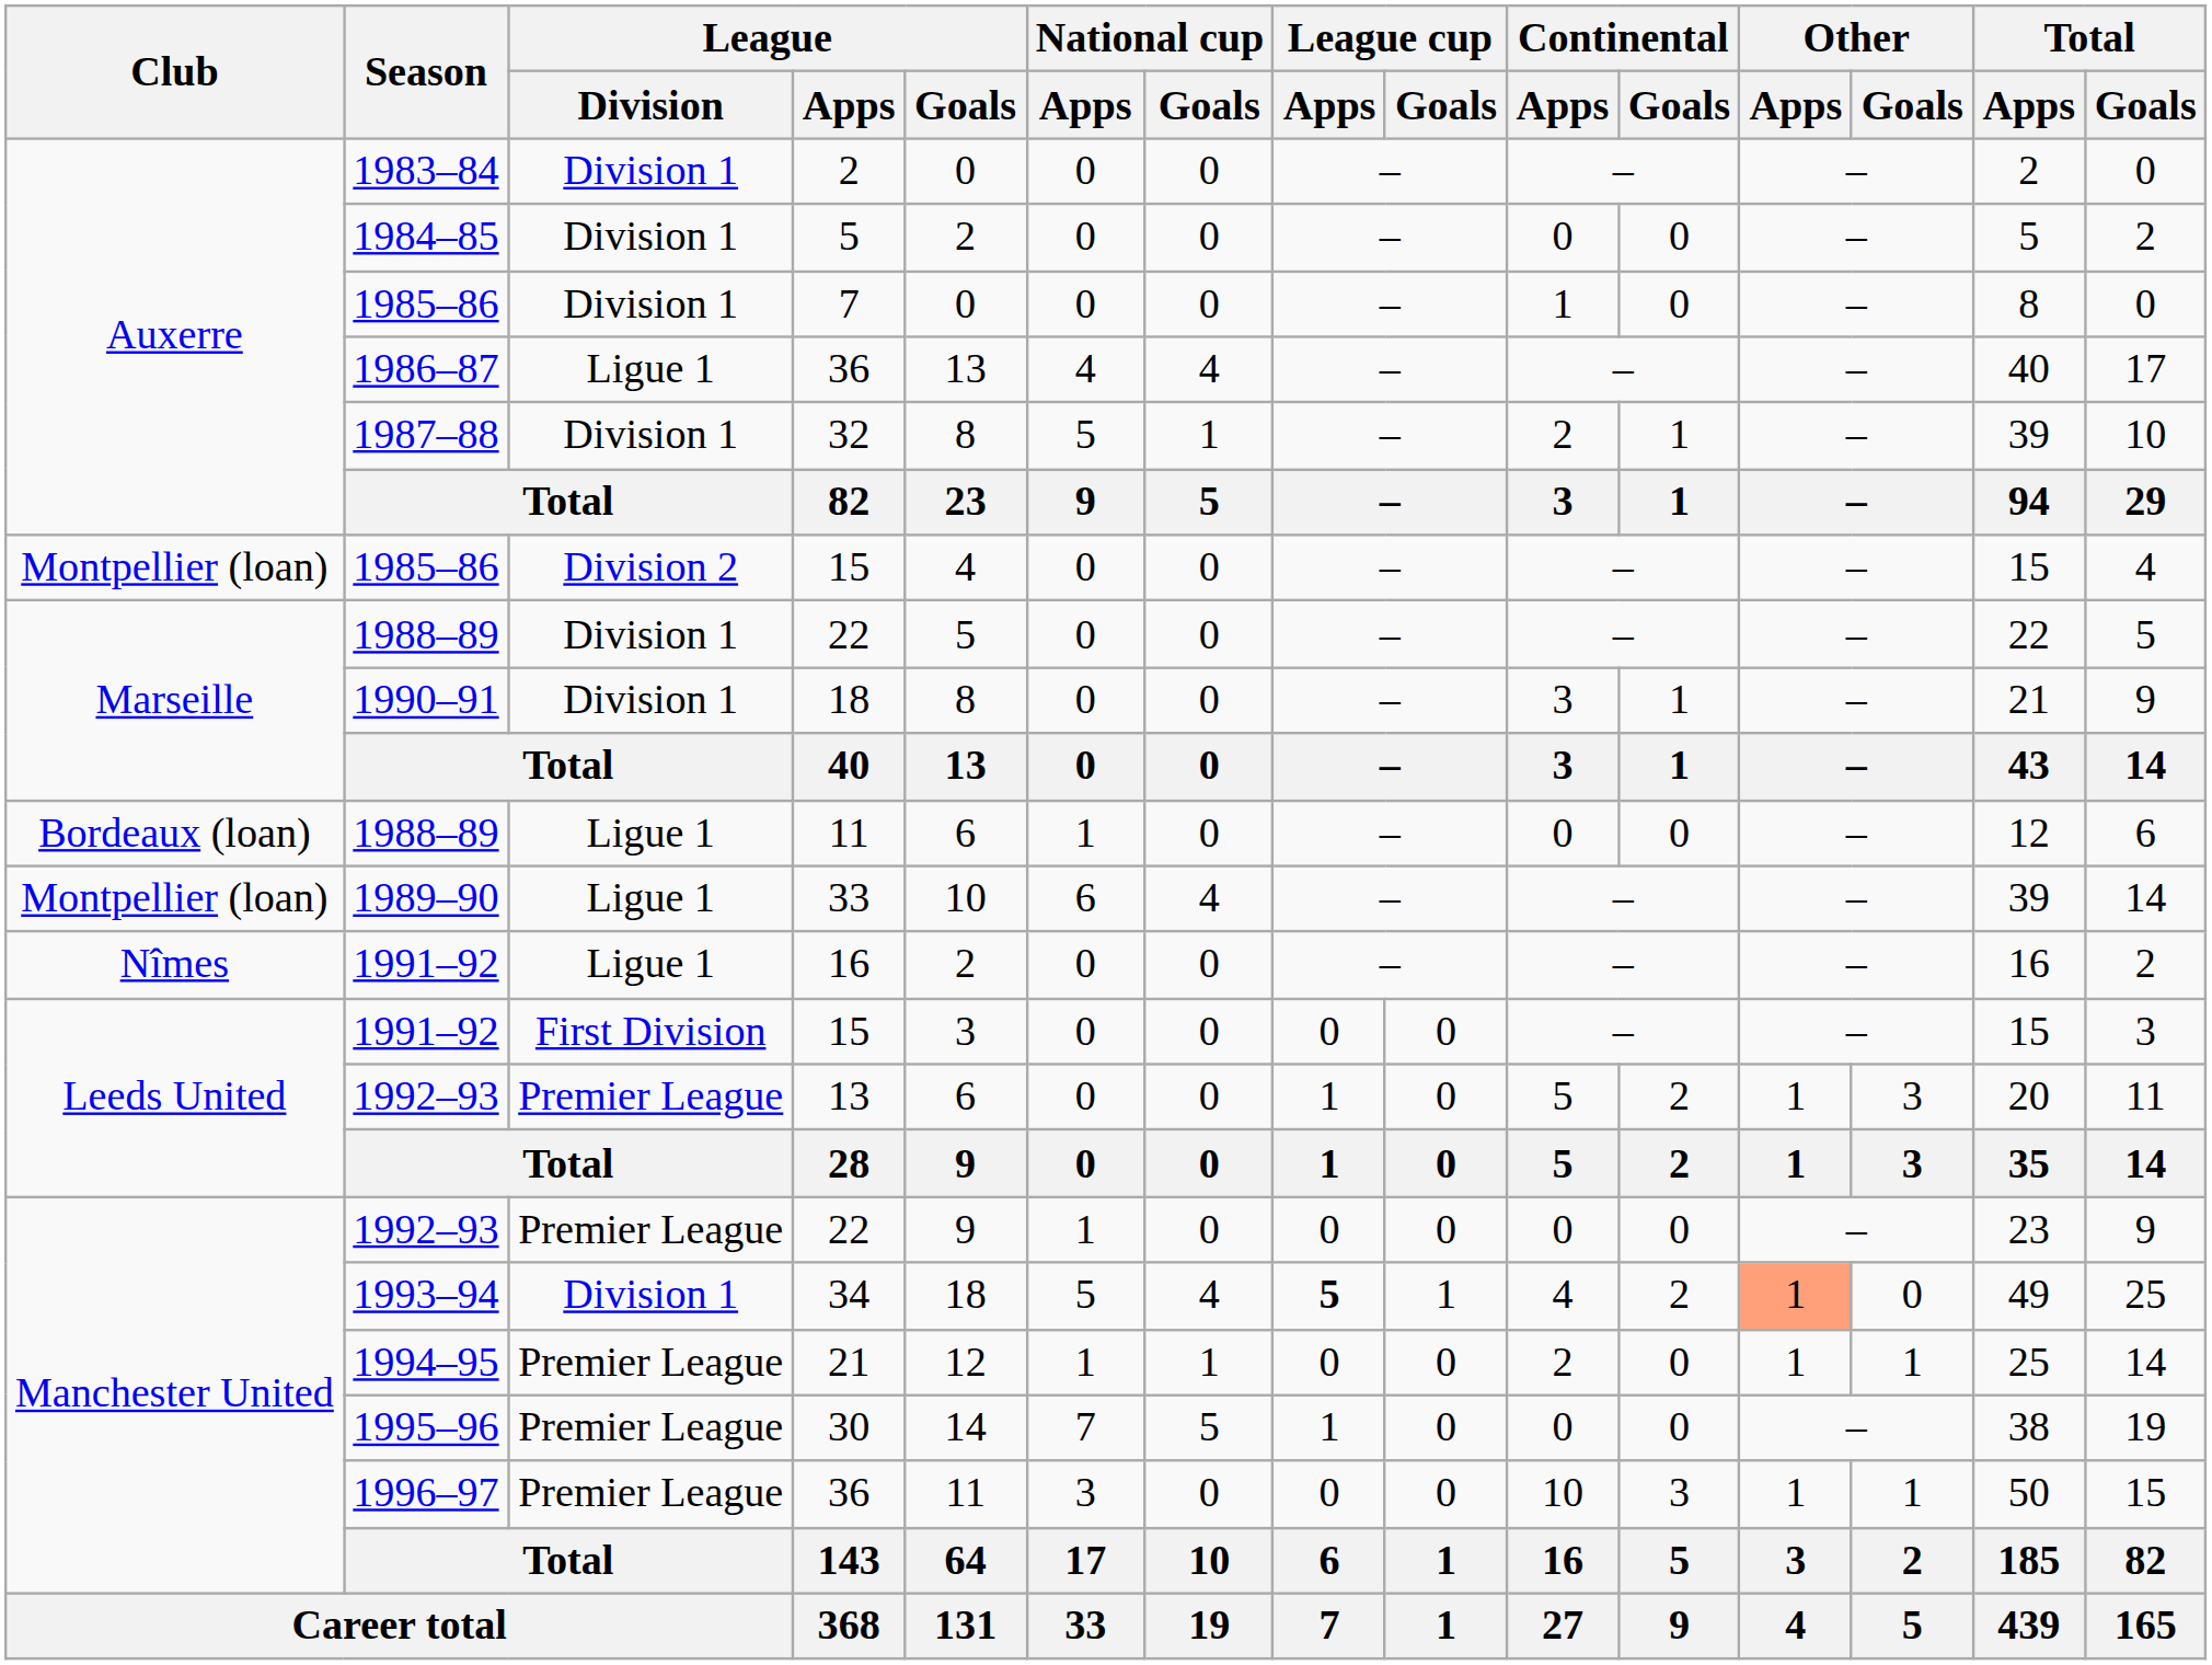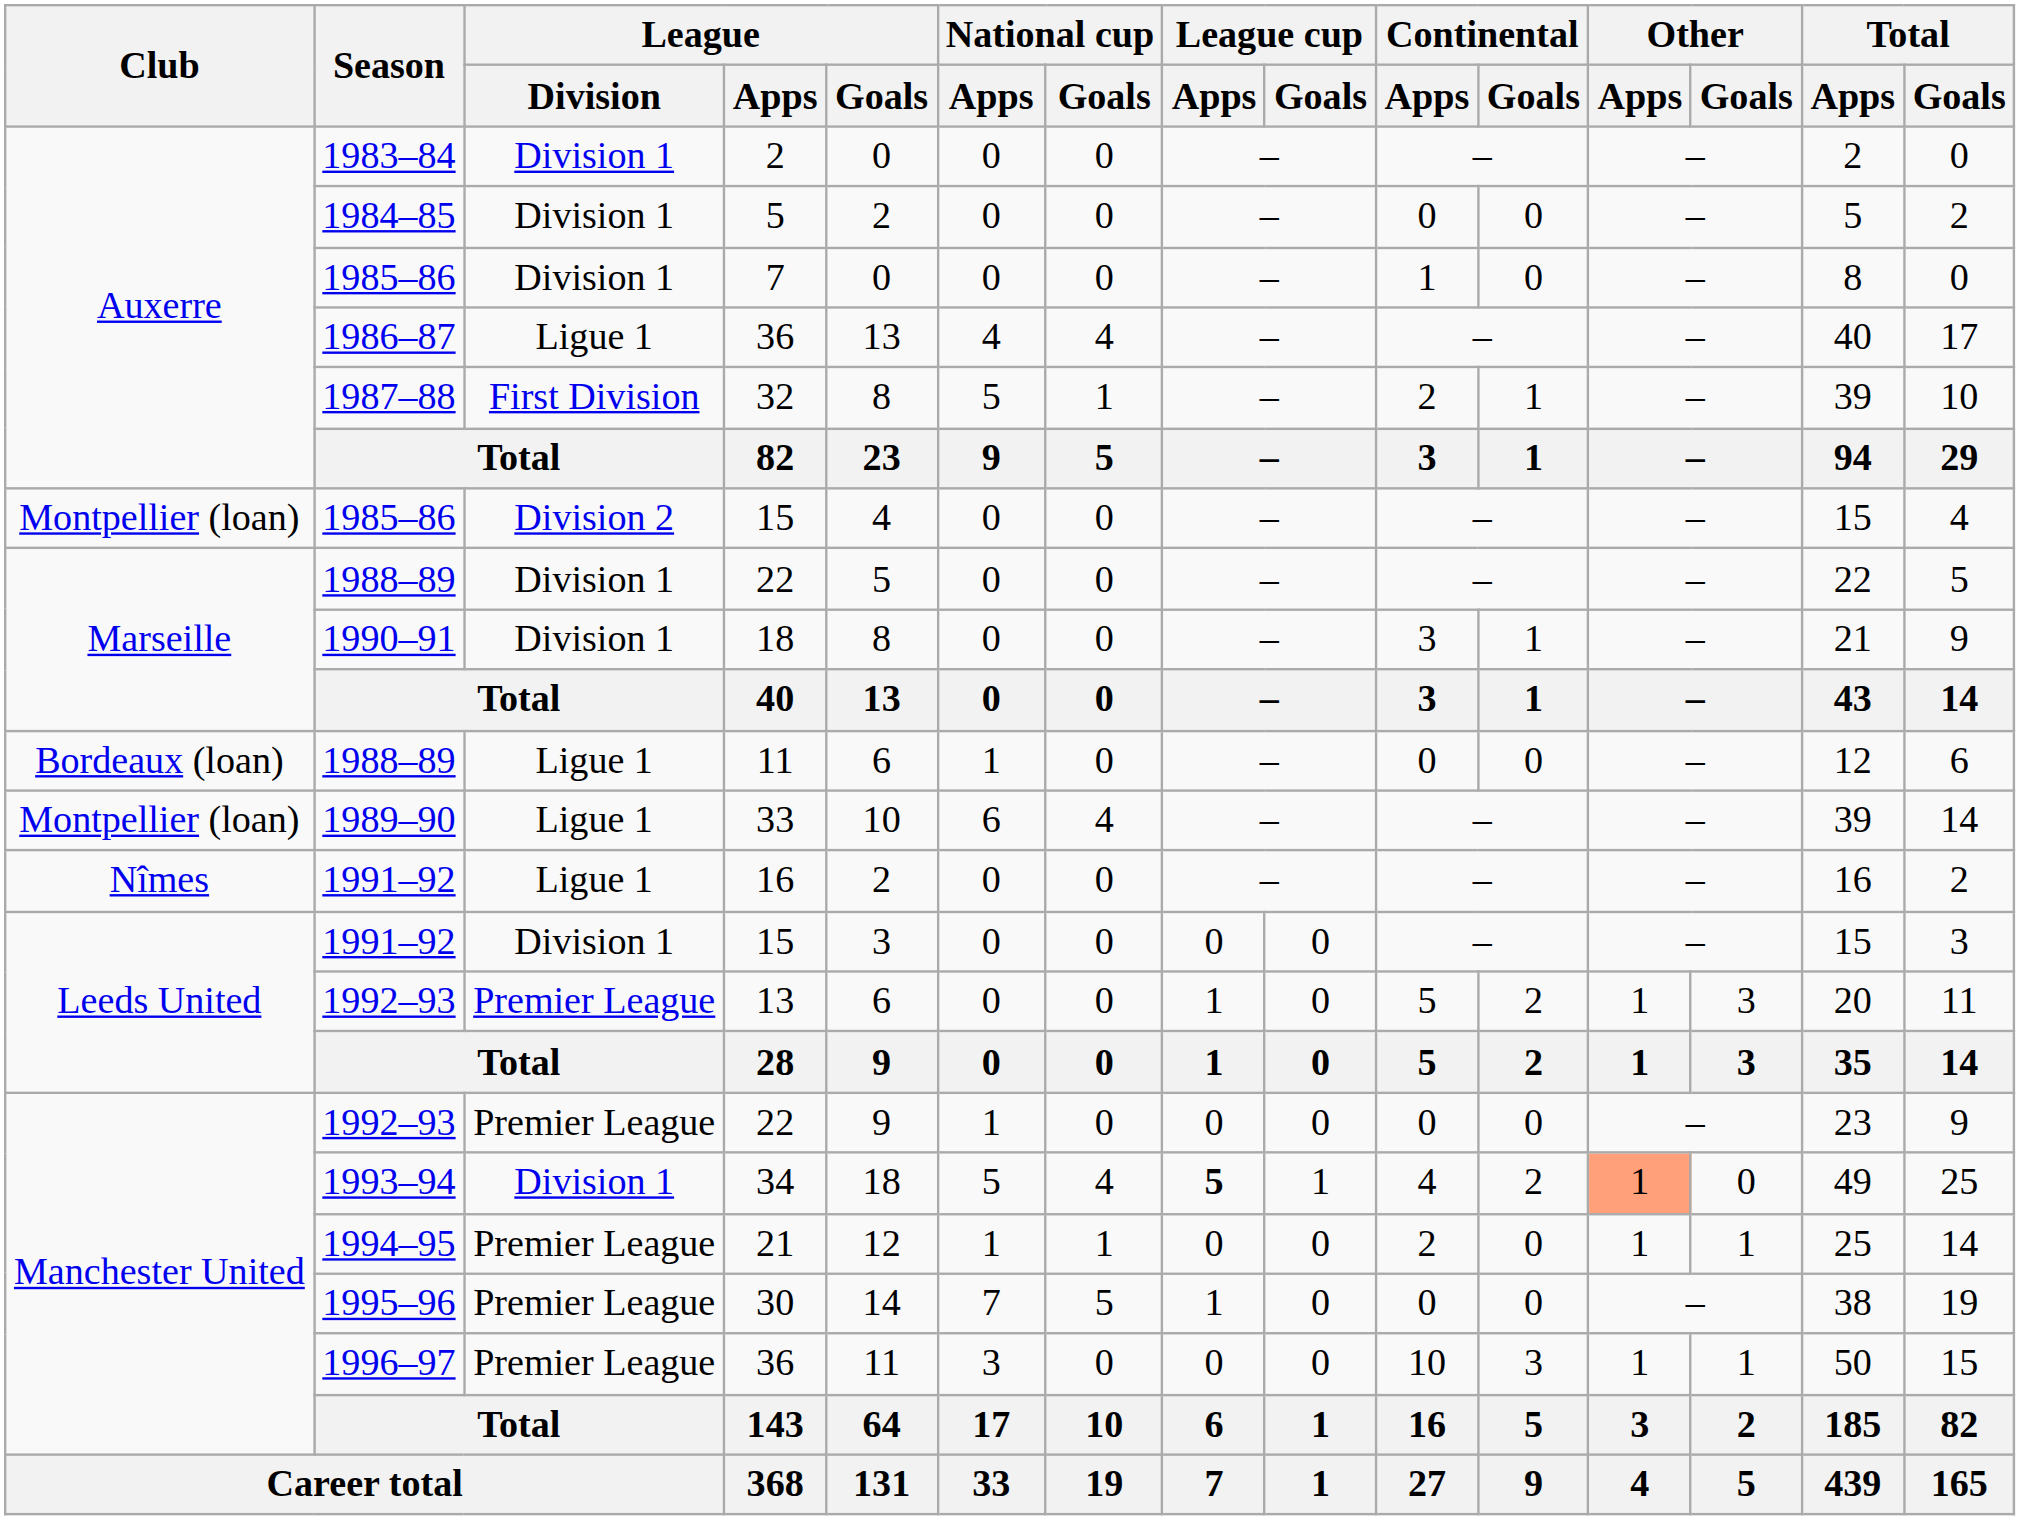 <table class="wikitable" style="text-align: center;">
 <tr>
 <th rowspan="2">Club</th>
 <th rowspan="2">Season</th>
 <th colspan="3">League</th>
 <th colspan="2">National cup</th>
 <th colspan="2">League cup</th>
 <th colspan="2">Continental</th>
 <th colspan="2">Other</th>
 <th colspan="2">Total</th>
 </tr>
 <tr>
 <th>Division</th>
 <th>Apps</th>
 <th>Goals</th>
 <th>Apps</th>
 <th>Goals</th>
 <th>Apps</th>
 <th>Goals</th>
 <th>Apps</th>
 <th>Goals</th>
 <th>Apps</th>
 <th>Goals</th>
 <th>Apps</th>
 <th>Goals</th>
 </tr>
 <tr>
 <td rowspan="6"><a href='#'>Auxerre</a></td>
 <td><a href='#'>1983–84</a></td>
 <td><a href='#'>Division 1</a></td>
 <td>2</td>
 <td>0</td>
 <td>0</td>
 <td>0</td>
 <td colspan="2">–</td>
 <td colspan="2">–</td>
 <td colspan="2">–</td>
 <td>2</td>
 <td>0</td>
 </tr>
 <tr>
 <td><a href='#'>1984–85</a></td>
 <td>Division 1</td>
 <td>5</td>
 <td>2</td>
 <td>0</td>
 <td>0</td>
 <td colspan="2">–</td>
 <td>0</td>
 <td>0</td>
 <td colspan="2">–</td>
 <td>5</td>
 <td>2</td>
 </tr>
 <tr>
 <td><a href='#'>1985–86</a></td>
 <td>Division 1</td>
 <td>7</td>
 <td>0</td>
 <td>0</td>
 <td>0</td>
 <td colspan="2">–</td>
 <td>1</td>
 <td>0</td>
 <td colspan="2">–</td>
 <td>8</td>
 <td>0</td>
 </tr>
 <tr>
 <td><a href='#'>1986–87</a></td>
 <td>Ligue 1</td>
 <td>36</td>
 <td>13</td>
 <td>4</td>
 <td>4</td>
 <td colspan="2">–</td>
 <td colspan="2">–</td>
 <td colspan="2">–</td>
 <td>40</td>
 <td>17</td>
 </tr>
 <tr>
 <td><a href='#'>1987–88</a></td>
-<td>Division 1</td>
+<td><a href='#'>First Division</a></td>
 <td>32</td>
 <td>8</td>
 <td>5</td>
 <td>1</td>
 <td colspan="2">–</td>
 <td>2</td>
 <td>1</td>
 <td colspan="2">–</td>
 <td>39</td>
 <td>10</td>
 </tr>
 <tr>
 <th colspan="2">Total</th>
 <th>82</th>
 <th>23</th>
 <th>9</th>
 <th>5</th>
 <th colspan="2">–</th>
 <th>3</th>
 <th>1</th>
 <th colspan="2">–</th>
 <th>94</th>
 <th>29</th>
 </tr>
 <tr>
 <td><a href='#'>Montpellier</a> (loan)</td>
 <td><a href='#'>1985–86</a></td>
 <td><a href='#'>Division 2</a></td>
 <td>15</td>
 <td>4</td>
 <td>0</td>
 <td>0</td>
 <td colspan="2">–</td>
 <td colspan="2">–</td>
 <td colspan="2">–</td>
 <td>15</td>
 <td>4</td>
 </tr>
 <tr>
 <td rowspan="3"><a href='#'>Marseille</a></td>
 <td><a href='#'>1988–89</a></td>
 <td>Division 1</td>
 <td>22</td>
 <td>5</td>
 <td>0</td>
 <td>0</td>
 <td colspan="2">–</td>
 <td colspan="2">–</td>
 <td colspan="2">–</td>
 <td>22</td>
 <td>5</td>
 </tr>
 <tr>
 <td><a href='#'>1990–91</a></td>
 <td>Division 1</td>
 <td>18</td>
 <td>8</td>
 <td>0</td>
 <td>0</td>
 <td colspan="2">–</td>
 <td>3</td>
 <td>1</td>
 <td colspan="2">–</td>
 <td>21</td>
 <td>9</td>
 </tr>
 <tr>
 <th colspan="2">Total</th>
 <th>40</th>
 <th>13</th>
 <th>0</th>
 <th>0</th>
 <th colspan="2">–</th>
 <th>3</th>
 <th>1</th>
 <th colspan="2">–</th>
 <th>43</th>
 <th>14</th>
 </tr>
 <tr>
 <td><a href='#'>Bordeaux</a> (loan)</td>
 <td><a href='#'>1988–89</a></td>
 <td>Ligue 1</td>
 <td>11</td>
 <td>6</td>
 <td>1</td>
 <td>0</td>
 <td colspan="2">–</td>
 <td>0</td>
 <td>0</td>
 <td colspan="2">–</td>
 <td>12</td>
 <td>6</td>
 </tr>
 <tr>
 <td><a href='#'>Montpellier</a> (loan)</td>
 <td><a href='#'>1989–90</a></td>
 <td>Ligue 1</td>
 <td>33</td>
 <td>10</td>
 <td>6</td>
 <td>4</td>
 <td colspan="2">–</td>
 <td colspan="2">–</td>
 <td colspan="2">–</td>
 <td>39</td>
 <td>14</td>
 </tr>
 <tr>
 <td><a href='#'>Nîmes</a></td>
 <td><a href='#'>1991–92</a></td>
 <td>Ligue 1</td>
 <td>16</td>
 <td>2</td>
 <td>0</td>
 <td>0</td>
 <td colspan="2">–</td>
 <td colspan="2">–</td>
 <td colspan="2">–</td>
 <td>16</td>
 <td>2</td>
 </tr>
 <tr>
 <td rowspan="3"><a href='#'>Leeds United</a></td>
 <td><a href='#'>1991–92</a></td>
-<td><a href='#'>First Division</a></td>
+<td>Division 1</td>
 <td>15</td>
 <td>3</td>
 <td>0</td>
 <td>0</td>
 <td>0</td>
 <td>0</td>
 <td colspan="2">–</td>
 <td colspan="2">–</td>
 <td>15</td>
 <td>3</td>
 </tr>
 <tr>
 <td><a href='#'>1992–93</a></td>
 <td><a href='#'>Premier League</a></td>
 <td>13</td>
 <td>6</td>
 <td>0</td>
 <td>0</td>
 <td>1</td>
 <td>0</td>
 <td>5</td>
 <td>2</td>
 <td>1</td>
 <td>3</td>
 <td>20</td>
 <td>11</td>
 </tr>
 <tr>
 <th colspan="2">Total</th>
 <th>28</th>
 <th>9</th>
 <th>0</th>
 <th>0</th>
 <th>1</th>
 <th>0</th>
 <th>5</th>
 <th>2</th>
 <th>1</th>
 <th>3</th>
 <th>35</th>
 <th>14</th>
 </tr>
 <tr>
 <td rowspan="6"><a href='#'>Manchester United</a></td>
 <td><a href='#'>1992–93</a></td>
 <td>Premier League</td>
 <td>22</td>
 <td>9</td>
 <td>1</td>
 <td>0</td>
 <td>0</td>
 <td>0</td>
 <td>0</td>
 <td>0</td>
 <td colspan="2">–</td>
 <td>23</td>
 <td>9</td>
 </tr>
 <tr>
 <td><a href='#'>1993–94</a></td>
 <td><a href='#'>Division 1</a></td>
 <td>34</td>
 <td>18</td>
 <td>5</td>
 <td>4</td>
 <td><strong>5</strong></td>
 <td>1</td>
 <td>4</td>
 <td>2</td>
 <td style="background: lightsalmon;">1</td>
 <td>0</td>
 <td>49</td>
 <td>25</td>
 </tr>
 <tr>
 <td><a href='#'>1994–95</a></td>
 <td>Premier League</td>
 <td>21</td>
 <td>12</td>
 <td>1</td>
 <td>1</td>
 <td>0</td>
 <td>0</td>
 <td>2</td>
 <td>0</td>
 <td>1</td>
 <td>1</td>
 <td>25</td>
 <td>14</td>
 </tr>
 <tr>
 <td><a href='#'>1995–96</a></td>
 <td>Premier League</td>
 <td>30</td>
 <td>14</td>
 <td>7</td>
 <td>5</td>
 <td>1</td>
 <td>0</td>
 <td>0</td>
 <td>0</td>
 <td colspan="2">–</td>
 <td>38</td>
 <td>19</td>
 </tr>
 <tr>
 <td><a href='#'>1996–97</a></td>
 <td>Premier League</td>
 <td>36</td>
 <td>11</td>
 <td>3</td>
 <td>0</td>
 <td>0</td>
 <td>0</td>
 <td>10</td>
 <td>3</td>
 <td>1</td>
 <td>1</td>
 <td>50</td>
 <td>15</td>
 </tr>
 <tr>
 <th colspan="2">Total</th>
 <th>143</th>
 <th>64</th>
 <th>17</th>
 <th>10</th>
 <th>6</th>
 <th>1</th>
 <th>16</th>
 <th>5</th>
 <th>3</th>
 <th>2</th>
 <th>185</th>
 <th>82</th>
 </tr>
 <tr>
 <th colspan="3">Career total</th>
 <th>368</th>
 <th>131</th>
 <th>33</th>
 <th>19</th>
 <th>7</th>
 <th>1</th>
 <th>27</th>
 <th>9</th>
 <th>4</th>
 <th>5</th>
 <th>439</th>
 <th>165</th>
 </tr>
 </table>
